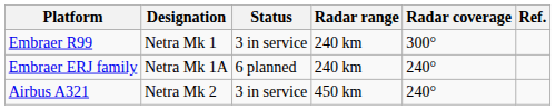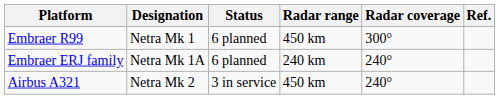 <table class="wikitable">
 <tr>
 <th>Platform</th>
 <th>Designation</th>
 <th>Status</th>
 <th>Radar range</th>
 <th>Radar coverage</th>
 <th>Ref.</th>
 </tr>
 <tr>
 <td><a href='#'>Embraer R99</a></td>
 <td>Netra Mk 1</td>
-<td>3 in service</td>
-<td>240 km</td>
+<td>6 planned</td>
+<td>450 km</td>
 <td>300°</td>
 <td></td>
 </tr>
 <tr>
 <td><a href='#'>Embraer ERJ family</a></td>
 <td>Netra Mk 1A</td>
 <td>6 planned</td>
 <td>240 km</td>
 <td>240°</td>
 <td></td>
 </tr>
 <tr>
 <td><a href='#'>Airbus A321</a></td>
 <td>Netra Mk 2</td>
 <td>3 in service</td>
 <td>450 km</td>
 <td>240°</td>
 <td></td>
 </tr>
 </table>
